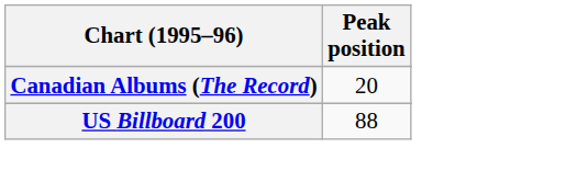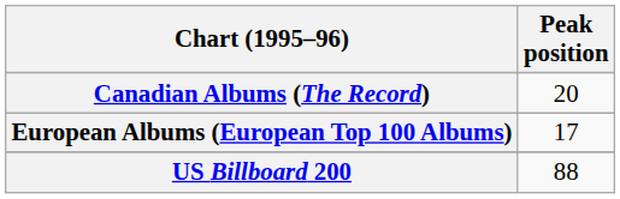 <table class="wikitable sortable plainrowheaders">
 <tr>
 <th>Chart (1995–96)</th>
 <th>Peak<br>position</th>
 </tr>
 <tr>
 </tr>
 <tr>
 </tr>
 <tr>
 </tr>
 <tr>
 </tr>
 <tr>
 <th scope="row"><a href='#'>Canadian Albums</a> (<em><a href='#'>The Record</a></em>)</th>
 <td align="center">20</td>
 </tr>
 <tr>
 </tr>
 <tr>
+<th scope="row">European Albums (<a href='#'>European Top 100 Albums</a>)</th>
+<td align="center">17</td>
+</tr>
+<tr>
 </tr>
 <tr>
 </tr>
 <tr>
 </tr>
 <tr>
 </tr>
 <tr>
 </tr>
 <tr>
 <th scope="row"><a href='#'>US <em>Billboard</em> 200</a></th>
 <td align="center">88</td>
 </tr>
 </table>
